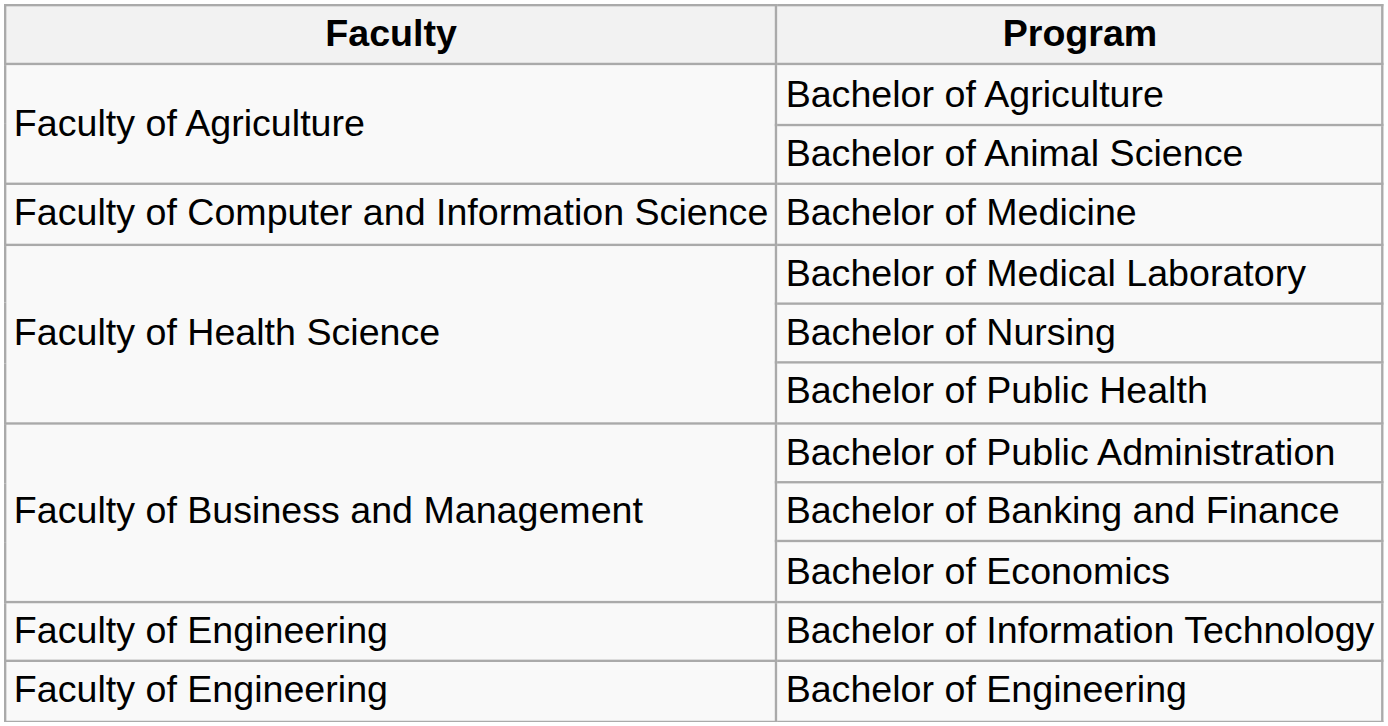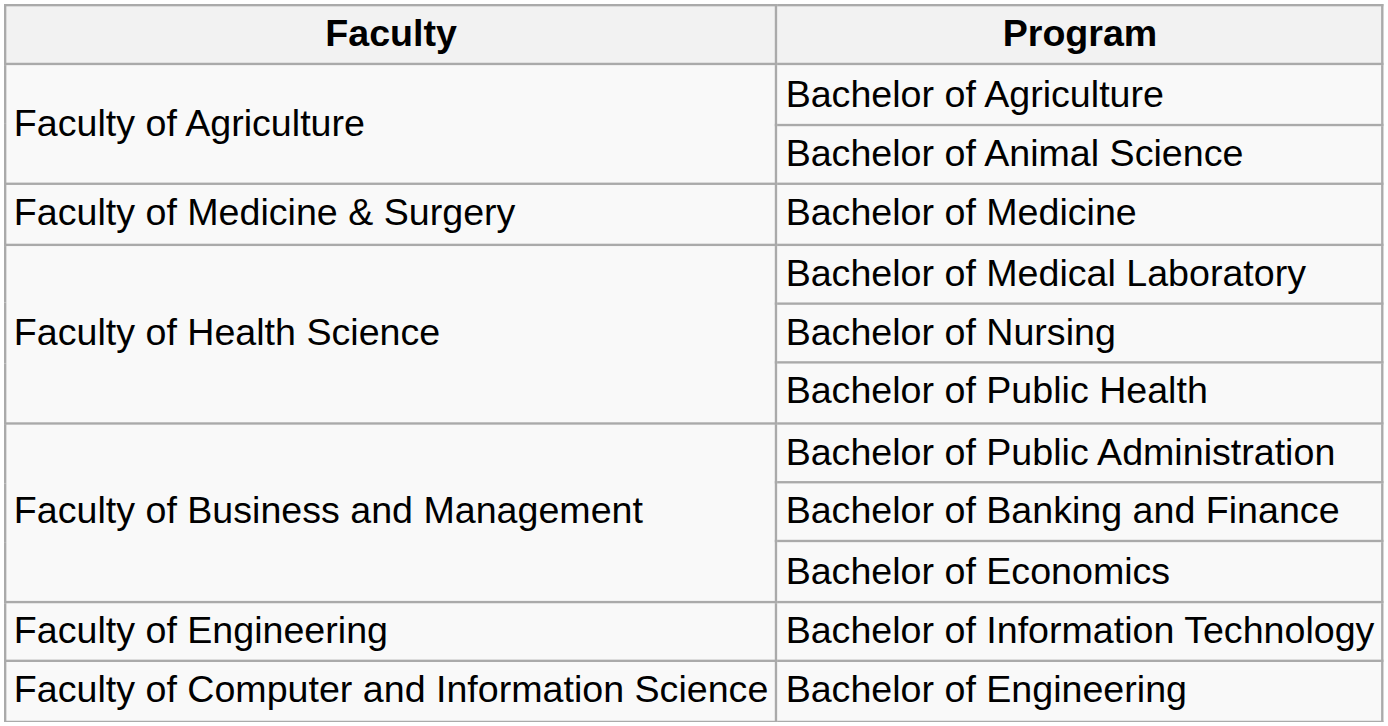 <table class="wikitable">
 <tr>
 <th>Faculty</th>
 <th>Program</th>
 </tr>
 <tr>
 <td rowspan="2">Faculty  of Agriculture</td>
 <td>Bachelor  of Agriculture</td>
 </tr>
 <tr>
 <td>Bachelor  of Animal Science</td>
 </tr>
 <tr>
-<td>Faculty  of Computer and Information Science</td>
+<td>Faculty  of Medicine & Surgery</td>
 <td>Bachelor  of Medicine</td>
 </tr>
 <tr>
 <td rowspan="3">Faculty  of Health Science</td>
 <td>Bachelor  of Medical Laboratory</td>
 </tr>
 <tr>
 <td>Bachelor  of Nursing</td>
 </tr>
 <tr>
 <td>Bachelor  of Public Health</td>
 </tr>
 <tr>
 <td rowspan="3">Faculty  of Business and Management</td>
 <td>Bachelor  of Public Administration</td>
 </tr>
 <tr>
 <td>Bachelor  of Banking and Finance</td>
 </tr>
 <tr>
 <td>Bachelor  of Economics</td>
 </tr>
 <tr>
 <td>Faculty  of Engineering</td>
 <td>Bachelor  of Information Technology</td>
 </tr>
 <tr>
-<td>Faculty  of Engineering</td>
+<td>Faculty  of Computer and Information Science</td>
 <td>Bachelor  of Engineering</td>
 </tr>
 </table>
